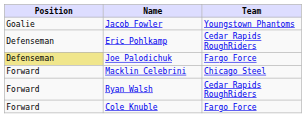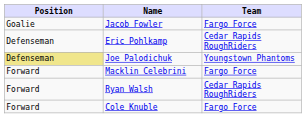 <table class="wikitable">
 <tr>
 <th style="background:#ddf; width: 12em;">Position</th>
 <th style="background:#ddf; width: 12em;">Name</th>
 <th style="background:#ddf; width: 12em;">Team</th>
 </tr>
 <tr>
 <td>Goalie</td>
 <td><a href='#'>Jacob Fowler</a></td>
-<td><a href='#'>Youngstown Phantoms</a></td>
+<td><a href='#'>Fargo Force</a></td>
 </tr>
 <tr>
 <td>Defenseman</td>
 <td><a href='#'>Eric Pohlkamp</a></td>
 <td><a href='#'>Cedar Rapids RoughRiders</a></td>
 </tr>
 <tr>
 <td style="background: khaki;">Defenseman</td>
 <td><a href='#'>Joe Palodichuk</a></td>
-<td><a href='#'>Fargo Force</a></td>
+<td><a href='#'>Youngstown Phantoms</a></td>
 </tr>
 <tr>
 <td>Forward</td>
 <td><a href='#'>Macklin Celebrini</a></td>
-<td><a href='#'>Chicago Steel</a></td>
+<td><a href='#'>Fargo Force</a></td>
 </tr>
 <tr>
 <td>Forward</td>
 <td><a href='#'>Ryan Walsh</a></td>
 <td><a href='#'>Cedar Rapids RoughRiders</a></td>
 </tr>
 <tr>
 <td>Forward</td>
 <td><a href='#'>Cole Knuble</a></td>
 <td><a href='#'>Fargo Force</a></td>
 </tr>
 </table>
